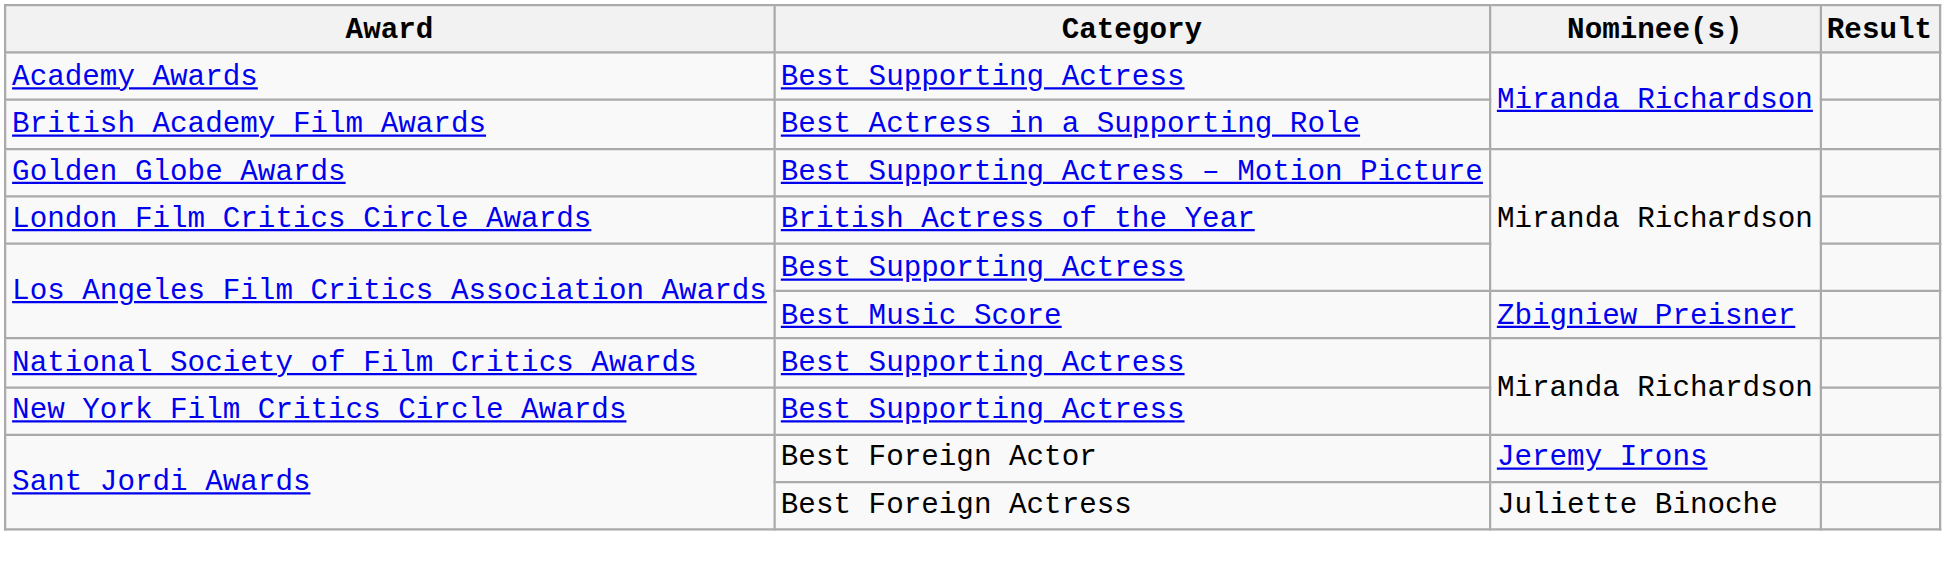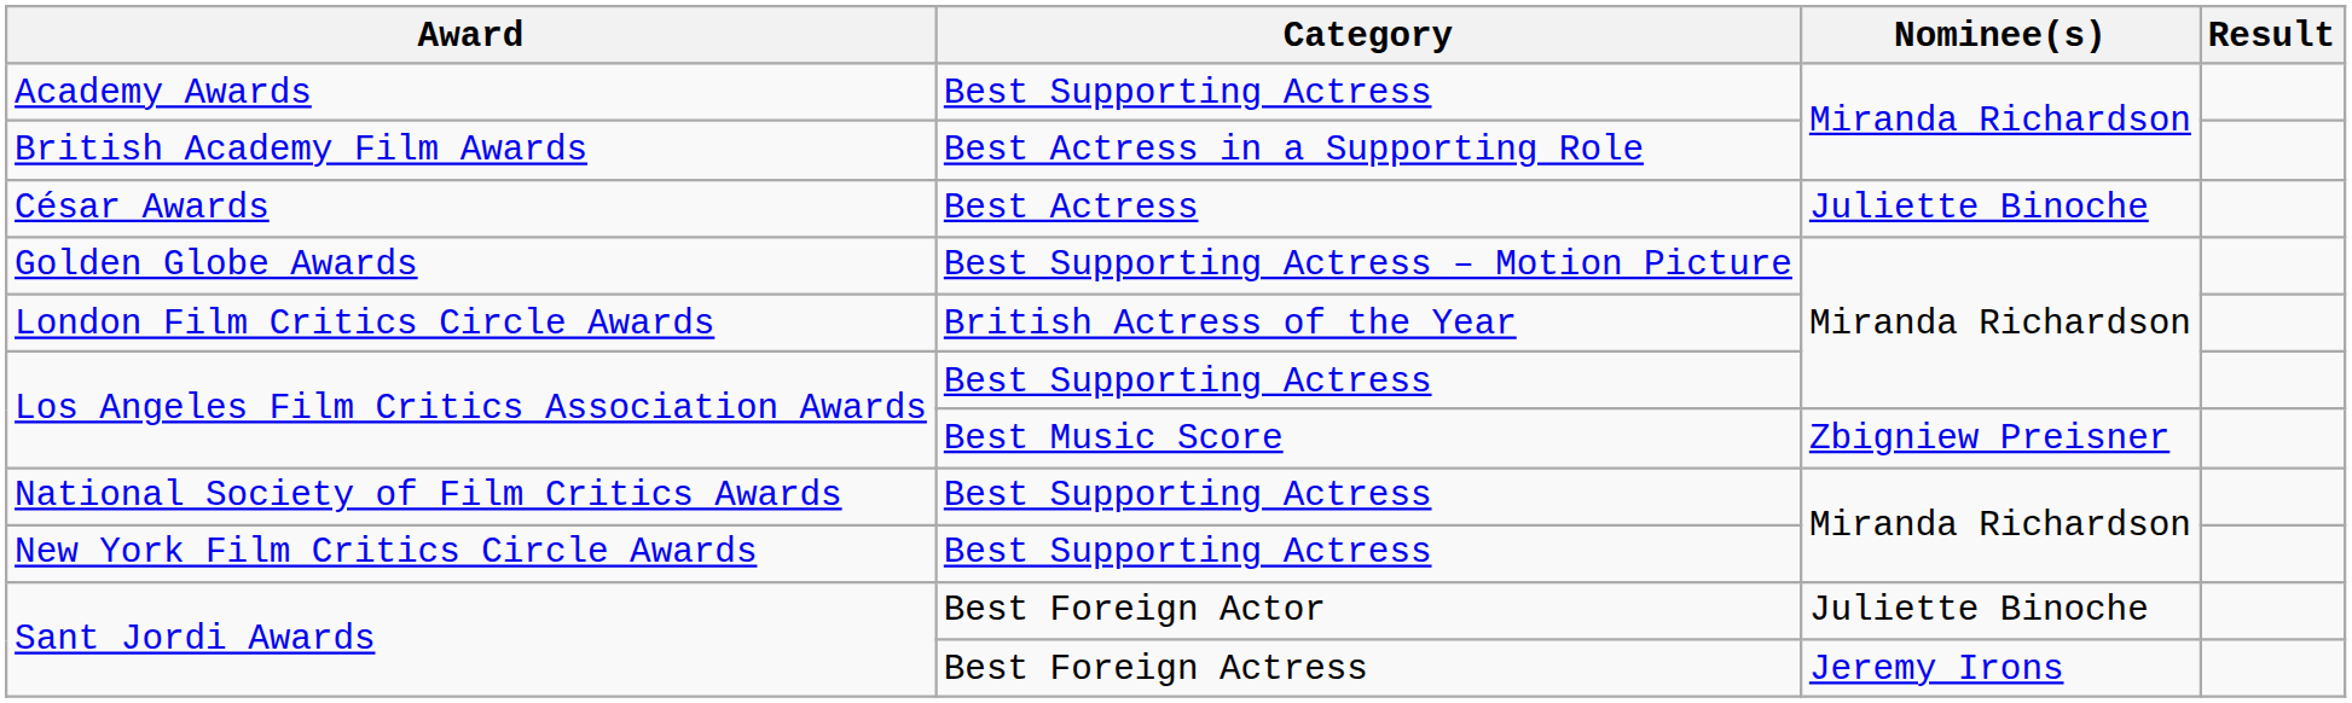 <table class="wikitable plainrowheaders">
 <tr>
 <th>Award</th>
 <th>Category</th>
 <th>Nominee(s)</th>
 <th>Result</th>
 </tr>
 <tr>
 <td><a href='#'>Academy Awards</a></td>
 <td><a href='#'>Best Supporting Actress</a></td>
 <td rowspan="2"><a href='#'>Miranda Richardson</a></td>
 <td></td>
 </tr>
 <tr>
 <td><a href='#'>British Academy Film Awards</a></td>
 <td><a href='#'>Best Actress in a Supporting Role</a></td>
+<td></td>
+</tr>
+<tr>
+<td><a href='#'>César Awards</a></td>
+<td><a href='#'>Best Actress</a></td>
+<td><a href='#'>Juliette Binoche</a></td>
 <td></td>
 </tr>
 <tr>
 <td><a href='#'>Golden Globe Awards</a></td>
 <td><a href='#'>Best Supporting Actress – Motion Picture</a></td>
 <td rowspan="3">Miranda Richardson</td>
 <td></td>
 </tr>
 <tr>
 <td><a href='#'>London Film Critics Circle Awards</a></td>
 <td><a href='#'>British Actress of the Year</a></td>
 <td></td>
 </tr>
 <tr>
 <td rowspan="2"><a href='#'>Los Angeles Film Critics Association Awards</a></td>
 <td><a href='#'>Best Supporting Actress</a></td>
 <td></td>
 </tr>
 <tr>
 <td><a href='#'>Best Music Score</a></td>
 <td><a href='#'>Zbigniew Preisner</a></td>
 <td></td>
 </tr>
 <tr>
 <td><a href='#'>National Society of Film Critics Awards</a></td>
 <td><a href='#'>Best Supporting Actress</a></td>
 <td rowspan="2">Miranda Richardson</td>
 <td></td>
 </tr>
 <tr>
 <td><a href='#'>New York Film Critics Circle Awards</a></td>
 <td><a href='#'>Best Supporting Actress</a></td>
 <td></td>
 </tr>
 <tr>
 <td rowspan="2"><a href='#'>Sant Jordi Awards</a></td>
 <td>Best Foreign Actor</td>
-<td><a href='#'>Jeremy Irons</a></td>
+<td>Juliette Binoche</td>
 <td></td>
 </tr>
 <tr>
 <td>Best Foreign Actress</td>
-<td>Juliette Binoche</td>
+<td><a href='#'>Jeremy Irons</a></td>
 <td></td>
 </tr>
 </table>
